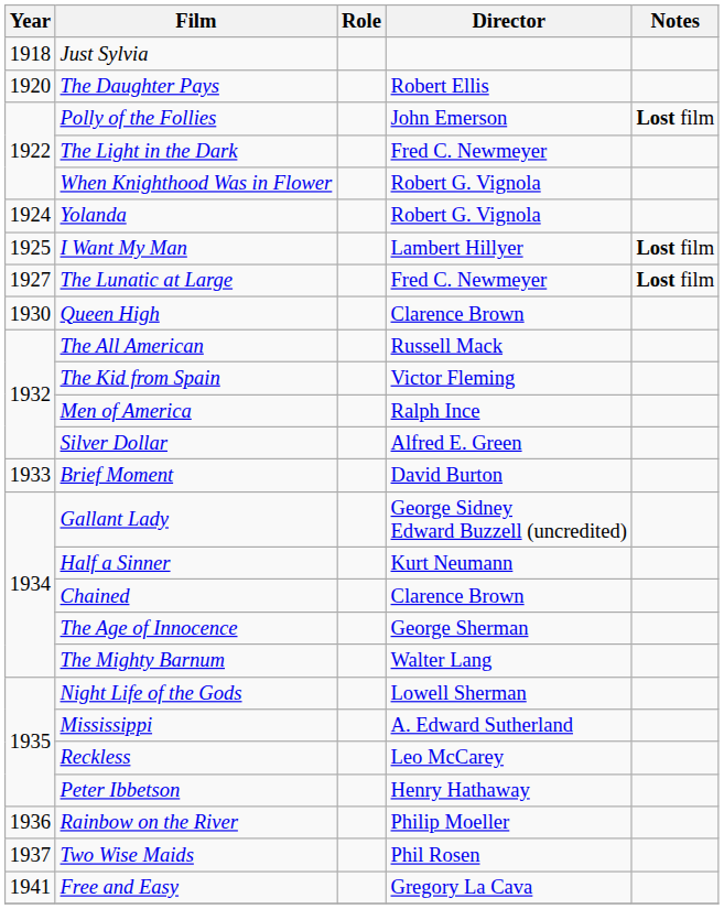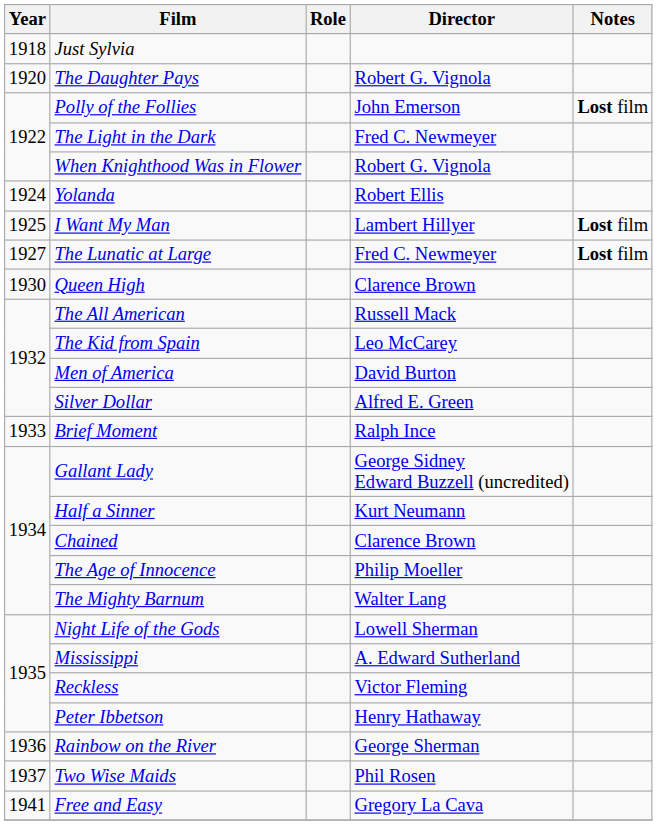 <table class="wikitable sortable">
 <tr>
 <th>Year</th>
 <th>Film</th>
 <th>Role</th>
 <th>Director</th>
 <th class="unsortable">Notes</th>
 </tr>
 <tr>
 <td>1918</td>
 <td><em>Just Sylvia</em></td>
 <td></td>
 <td></td>
 <td></td>
 </tr>
 <tr>
 <td>1920</td>
 <td><em><a href='#'>The Daughter Pays</a></em></td>
 <td></td>
-<td><a href='#'>Robert Ellis</a></td>
+<td><a href='#'>Robert G. Vignola</a></td>
 <td></td>
 </tr>
 <tr>
 <td rowspan=3>1922</td>
 <td><em><a href='#'>Polly of the Follies</a></em></td>
 <td></td>
 <td><a href='#'>John Emerson</a></td>
 <td><strong>Lost</strong> film</td>
 </tr>
 <tr>
 <td><em><a href='#'>The Light in the Dark</a></em></td>
 <td></td>
 <td><a href='#'>Fred C. Newmeyer</a></td>
 <td></td>
 </tr>
 <tr>
 <td><em><a href='#'>When Knighthood Was in Flower</a></em></td>
 <td></td>
 <td><a href='#'>Robert G. Vignola</a></td>
 <td></td>
 </tr>
 <tr>
 <td>1924</td>
 <td><em><a href='#'>Yolanda</a></em></td>
 <td></td>
-<td><a href='#'>Robert G. Vignola</a></td>
+<td><a href='#'>Robert Ellis</a></td>
 <td></td>
 </tr>
 <tr>
 <td>1925</td>
 <td><em><a href='#'>I Want My Man</a></em></td>
 <td></td>
 <td><a href='#'>Lambert Hillyer</a></td>
 <td><strong>Lost</strong> film</td>
 </tr>
 <tr>
 <td>1927</td>
 <td><em><a href='#'>The Lunatic at Large</a></em></td>
 <td></td>
 <td><a href='#'>Fred C. Newmeyer</a></td>
 <td><strong>Lost</strong> film</td>
 </tr>
 <tr>
 <td>1930</td>
 <td><em><a href='#'>Queen High</a></em></td>
 <td></td>
 <td><a href='#'>Clarence Brown</a></td>
 <td></td>
 </tr>
 <tr>
 <td rowspan=4>1932</td>
 <td><em><a href='#'>The All American</a></em></td>
 <td></td>
 <td><a href='#'>Russell Mack</a></td>
 <td></td>
 </tr>
 <tr>
 <td><em><a href='#'>The Kid from Spain</a></em></td>
 <td></td>
-<td><a href='#'>Victor Fleming</a></td>
+<td><a href='#'>Leo McCarey</a></td>
 <td></td>
 </tr>
 <tr>
 <td><em><a href='#'>Men of America</a></em></td>
 <td></td>
-<td><a href='#'>Ralph Ince</a></td>
+<td><a href='#'>David Burton</a></td>
 <td></td>
 </tr>
 <tr>
 <td><em><a href='#'>Silver Dollar</a></em></td>
 <td></td>
 <td><a href='#'>Alfred E. Green</a></td>
 <td></td>
 </tr>
 <tr>
 <td>1933</td>
 <td><em><a href='#'>Brief Moment</a></em></td>
 <td></td>
-<td><a href='#'>David Burton</a></td>
+<td><a href='#'>Ralph Ince</a></td>
 <td></td>
 </tr>
 <tr>
 <td rowspan=5>1934</td>
 <td><em><a href='#'>Gallant Lady</a></em></td>
 <td></td>
 <td><a href='#'>George Sidney</a><br><a href='#'>Edward Buzzell</a> (uncredited)</td>
 <td></td>
 </tr>
 <tr>
 <td><em><a href='#'>Half a Sinner</a></em></td>
 <td></td>
 <td><a href='#'>Kurt Neumann</a></td>
 <td></td>
 </tr>
 <tr>
 <td><em><a href='#'>Chained</a></em></td>
 <td></td>
 <td><a href='#'>Clarence Brown</a></td>
 <td></td>
 </tr>
 <tr>
 <td><em><a href='#'>The Age of Innocence</a></em></td>
 <td></td>
-<td><a href='#'>George Sherman</a></td>
+<td><a href='#'>Philip Moeller</a></td>
 <td></td>
 </tr>
 <tr>
 <td><em><a href='#'>The Mighty Barnum</a></em></td>
 <td></td>
 <td><a href='#'>Walter Lang</a></td>
 <td></td>
 </tr>
 <tr>
 <td rowspan=4>1935</td>
 <td><em><a href='#'>Night Life of the Gods</a></em></td>
 <td></td>
 <td><a href='#'>Lowell Sherman</a></td>
 <td></td>
 </tr>
 <tr>
 <td><em><a href='#'>Mississippi</a></em></td>
 <td></td>
 <td><a href='#'>A. Edward Sutherland</a></td>
 <td></td>
 </tr>
 <tr>
 <td><em><a href='#'>Reckless</a></em></td>
 <td></td>
-<td><a href='#'>Leo McCarey</a></td>
+<td><a href='#'>Victor Fleming</a></td>
 <td></td>
 </tr>
 <tr>
 <td><em><a href='#'>Peter Ibbetson</a></em></td>
 <td></td>
 <td><a href='#'>Henry Hathaway</a></td>
 <td></td>
 </tr>
 <tr>
 <td>1936</td>
 <td><em><a href='#'>Rainbow on the River</a></em></td>
 <td></td>
-<td><a href='#'>Philip Moeller</a></td>
+<td><a href='#'>George Sherman</a></td>
 <td></td>
 </tr>
 <tr>
 <td>1937</td>
 <td><em><a href='#'>Two Wise Maids</a></em></td>
 <td></td>
 <td><a href='#'>Phil Rosen</a></td>
 <td></td>
 </tr>
 <tr>
 <td>1941</td>
 <td><em><a href='#'>Free and Easy</a></em></td>
 <td></td>
 <td><a href='#'>Gregory La Cava</a></td>
 <td></td>
 </tr>
 <tr>
 </tr>
 </table>
